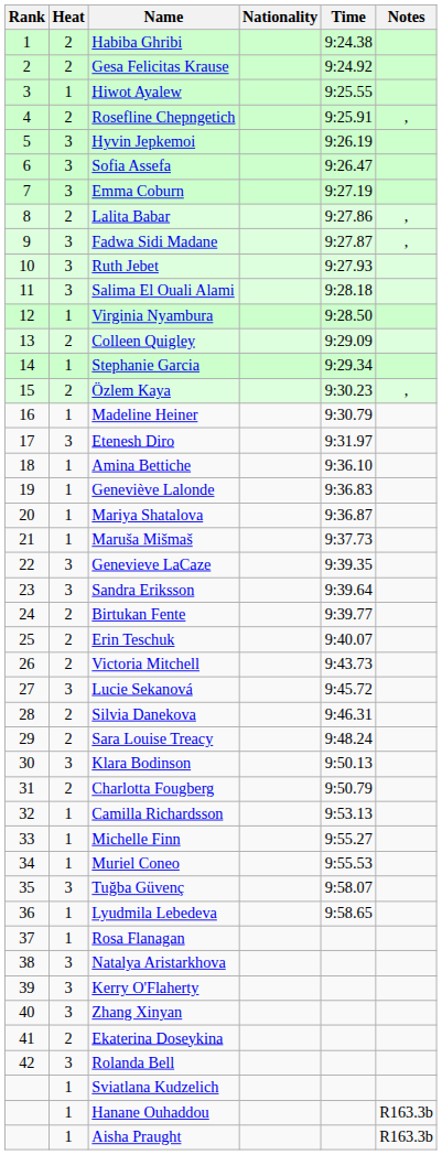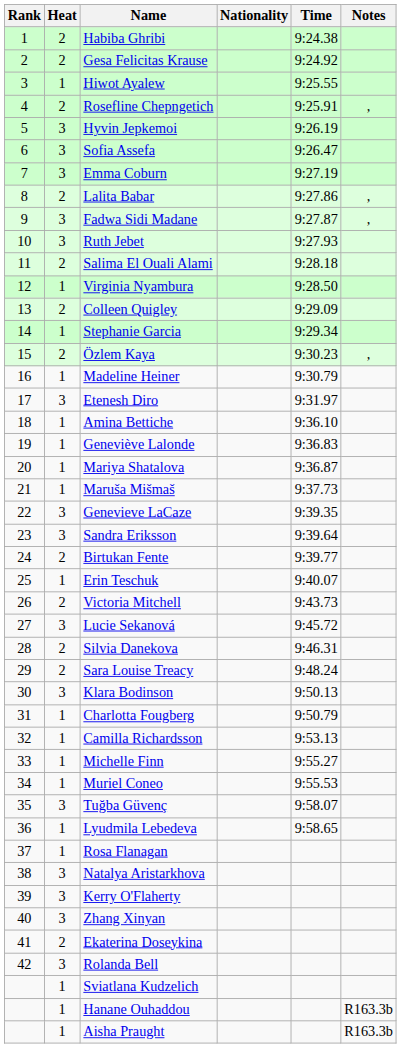 <table class="wikitable sortable" style="text-align:center">
 <tr>
 <th>Rank</th>
 <th>Heat</th>
 <th>Name</th>
 <th>Nationality</th>
 <th>Time</th>
 <th>Notes</th>
 </tr>
 <tr bgcolor=ccffcc>
 <td>1</td>
 <td>2</td>
 <td align=left><a href='#'>Habiba Ghribi</a></td>
 <td align=left></td>
 <td>9:24.38</td>
 <td></td>
 </tr>
 <tr bgcolor=ccffcc>
 <td>2</td>
 <td>2</td>
 <td align=left><a href='#'>Gesa Felicitas Krause</a></td>
 <td align=left></td>
 <td>9:24.92</td>
 <td></td>
 </tr>
 <tr bgcolor=ccffcc>
 <td>3</td>
 <td>1</td>
 <td align=left><a href='#'>Hiwot Ayalew</a></td>
 <td align=left></td>
 <td>9:25.55</td>
 <td></td>
 </tr>
 <tr bgcolor=ccffcc>
 <td>4</td>
 <td>2</td>
 <td align=left><a href='#'>Rosefline Chepngetich</a></td>
 <td align=left></td>
 <td>9:25.91</td>
 <td>, </td>
 </tr>
 <tr bgcolor=ccffcc>
 <td>5</td>
 <td>3</td>
 <td align=left><a href='#'>Hyvin Jepkemoi</a></td>
 <td align=left></td>
 <td>9:26.19</td>
 <td></td>
 </tr>
 <tr bgcolor=ccffcc>
 <td>6</td>
 <td>3</td>
 <td align=left><a href='#'>Sofia Assefa</a></td>
 <td align=left></td>
 <td>9:26.47</td>
 <td></td>
 </tr>
 <tr bgcolor=ccffcc>
 <td>7</td>
 <td>3</td>
 <td align=left><a href='#'>Emma Coburn</a></td>
 <td align=left></td>
 <td>9:27.19</td>
 <td></td>
 </tr>
 <tr bgcolor=ddffdd>
 <td>8</td>
 <td>2</td>
 <td align=left><a href='#'>Lalita Babar</a></td>
 <td align=left></td>
 <td>9:27.86</td>
 <td>, </td>
 </tr>
 <tr bgcolor=ddffdd>
 <td>9</td>
 <td>3</td>
 <td align=left><a href='#'>Fadwa Sidi Madane</a></td>
 <td align=left></td>
 <td>9:27.87</td>
 <td>, </td>
 </tr>
 <tr bgcolor=ddffdd>
 <td>10</td>
 <td>3</td>
 <td align=left><a href='#'>Ruth Jebet</a></td>
 <td align=left></td>
 <td>9:27.93</td>
 <td></td>
 </tr>
 <tr bgcolor=ddffdd>
 <td>11</td>
-<td>3</td>
+<td>2</td>
 <td align=left><a href='#'>Salima El Ouali Alami</a></td>
 <td align=left></td>
 <td>9:28.18</td>
 <td></td>
 </tr>
 <tr bgcolor=ccffcc>
 <td>12</td>
 <td>1</td>
 <td align=left><a href='#'>Virginia Nyambura</a></td>
 <td align=left></td>
 <td>9:28.50</td>
 <td></td>
 </tr>
 <tr bgcolor=ddffdd>
 <td>13</td>
 <td>2</td>
 <td align=left><a href='#'>Colleen Quigley</a></td>
 <td align=left></td>
 <td>9:29.09</td>
 <td></td>
 </tr>
 <tr bgcolor=ccffcc>
 <td>14</td>
 <td>1</td>
 <td align=left><a href='#'>Stephanie Garcia</a></td>
 <td align=left></td>
 <td>9:29.34</td>
 <td></td>
 </tr>
 <tr bgcolor=ddffdd>
 <td>15</td>
 <td>2</td>
 <td align=left><a href='#'>Özlem Kaya</a></td>
 <td align=left></td>
 <td>9:30.23</td>
 <td>, </td>
 </tr>
 <tr>
 <td>16</td>
 <td>1</td>
 <td align=left><a href='#'>Madeline Heiner</a></td>
 <td align=left></td>
 <td>9:30.79</td>
 <td></td>
 </tr>
 <tr>
 <td>17</td>
 <td>3</td>
 <td align=left><a href='#'>Etenesh Diro</a></td>
 <td align=left></td>
 <td>9:31.97</td>
 <td></td>
 </tr>
 <tr>
 <td>18</td>
 <td>1</td>
 <td align=left><a href='#'>Amina Bettiche</a></td>
 <td align=left></td>
 <td>9:36.10</td>
 <td></td>
 </tr>
 <tr>
 <td>19</td>
 <td>1</td>
 <td align=left><a href='#'>Geneviève Lalonde</a></td>
 <td align=left></td>
 <td>9:36.83</td>
 <td></td>
 </tr>
 <tr>
 <td>20</td>
 <td>1</td>
 <td align=left><a href='#'>Mariya Shatalova</a></td>
 <td align=left></td>
 <td>9:36.87</td>
 <td></td>
 </tr>
 <tr>
 <td>21</td>
 <td>1</td>
 <td align=left><a href='#'>Maruša Mišmaš</a></td>
 <td align=left></td>
 <td>9:37.73</td>
 <td></td>
 </tr>
 <tr>
 <td>22</td>
 <td>3</td>
 <td align=left><a href='#'>Genevieve LaCaze</a></td>
 <td align=left></td>
 <td>9:39.35</td>
 <td></td>
 </tr>
 <tr>
 <td>23</td>
 <td>3</td>
 <td align=left><a href='#'>Sandra Eriksson</a></td>
 <td align=left></td>
 <td>9:39.64</td>
 <td></td>
 </tr>
 <tr>
 <td>24</td>
 <td>2</td>
 <td align=left><a href='#'>Birtukan Fente</a></td>
 <td align=left></td>
 <td>9:39.77</td>
 <td></td>
 </tr>
 <tr>
 <td>25</td>
-<td>2</td>
+<td>1</td>
 <td align=left><a href='#'>Erin Teschuk</a></td>
 <td align=left></td>
 <td>9:40.07</td>
 <td></td>
 </tr>
 <tr>
 <td>26</td>
 <td>2</td>
 <td align=left><a href='#'>Victoria Mitchell</a></td>
 <td align=left></td>
 <td>9:43.73</td>
 <td></td>
 </tr>
 <tr>
 <td>27</td>
 <td>3</td>
 <td align=left><a href='#'>Lucie Sekanová</a></td>
 <td align=left></td>
 <td>9:45.72</td>
 <td></td>
 </tr>
 <tr>
 <td>28</td>
 <td>2</td>
 <td align=left><a href='#'>Silvia Danekova</a></td>
 <td align=left></td>
 <td>9:46.31</td>
 <td></td>
 </tr>
 <tr>
 <td>29</td>
 <td>2</td>
 <td align=left><a href='#'>Sara Louise Treacy</a></td>
 <td align=left></td>
 <td>9:48.24</td>
 <td></td>
 </tr>
 <tr>
 <td>30</td>
 <td>3</td>
 <td align=left><a href='#'>Klara Bodinson</a></td>
 <td align=left></td>
 <td>9:50.13</td>
 <td></td>
 </tr>
 <tr>
 <td>31</td>
-<td>2</td>
+<td>1</td>
 <td align=left><a href='#'>Charlotta Fougberg</a></td>
 <td align=left></td>
 <td>9:50.79</td>
 <td></td>
 </tr>
 <tr>
 <td>32</td>
 <td>1</td>
 <td align=left><a href='#'>Camilla Richardsson</a></td>
 <td align=left></td>
 <td>9:53.13</td>
 <td></td>
 </tr>
 <tr>
 <td>33</td>
 <td>1</td>
 <td align=left><a href='#'>Michelle Finn</a></td>
 <td align=left></td>
 <td>9:55.27</td>
 <td></td>
 </tr>
 <tr>
 <td>34</td>
 <td>1</td>
 <td align=left><a href='#'>Muriel Coneo</a></td>
 <td align=left></td>
 <td>9:55.53</td>
 <td></td>
 </tr>
 <tr>
 <td>35</td>
 <td>3</td>
 <td align=left><a href='#'>Tuğba Güvenç</a></td>
 <td align=left></td>
 <td>9:58.07</td>
 <td></td>
 </tr>
 <tr>
 <td>36</td>
 <td>1</td>
 <td align=left><a href='#'>Lyudmila Lebedeva</a></td>
 <td align=left></td>
 <td>9:58.65</td>
 <td></td>
 </tr>
 <tr>
 <td>37</td>
 <td>1</td>
 <td align=left><a href='#'>Rosa Flanagan</a></td>
 <td align=left></td>
 <td></td>
 <td></td>
 </tr>
 <tr>
 <td>38</td>
 <td>3</td>
 <td align=left><a href='#'>Natalya Aristarkhova</a></td>
 <td align=left></td>
 <td></td>
 <td></td>
 </tr>
 <tr>
 <td>39</td>
 <td>3</td>
 <td align=left><a href='#'>Kerry O'Flaherty</a></td>
 <td align=left></td>
 <td></td>
 <td></td>
 </tr>
 <tr>
 <td>40</td>
 <td>3</td>
 <td align=left><a href='#'>Zhang Xinyan</a></td>
 <td align=left></td>
 <td></td>
 <td></td>
 </tr>
 <tr>
 <td>41</td>
 <td>2</td>
 <td align=left><a href='#'>Ekaterina Doseykina</a></td>
 <td align=left></td>
 <td></td>
 <td></td>
 </tr>
 <tr>
 <td>42</td>
 <td>3</td>
 <td align=left><a href='#'>Rolanda Bell</a></td>
 <td align=left></td>
 <td></td>
 <td></td>
 </tr>
 <tr>
 <td></td>
 <td>1</td>
 <td align=left><a href='#'>Sviatlana Kudzelich</a></td>
 <td align=left></td>
 <td></td>
 <td></td>
 </tr>
 <tr>
 <td></td>
 <td>1</td>
 <td align=left><a href='#'>Hanane Ouhaddou</a></td>
 <td align=left></td>
 <td></td>
 <td>R163.3b</td>
 </tr>
 <tr>
 <td></td>
 <td>1</td>
 <td align=left><a href='#'>Aisha Praught</a></td>
 <td align=left></td>
 <td></td>
 <td>R163.3b</td>
 </tr>
 </table>
